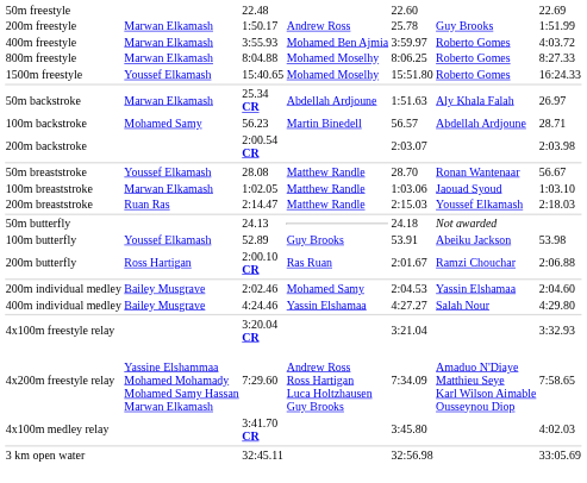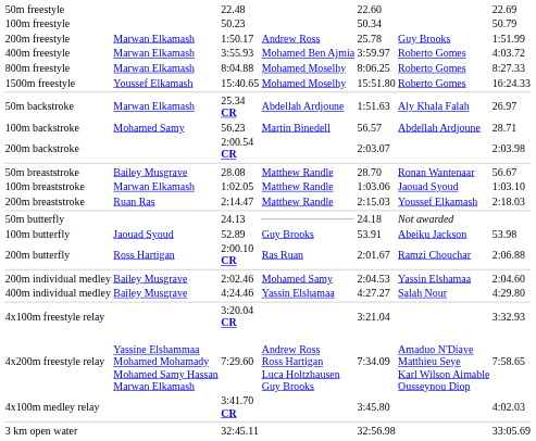 <table>
 <tr>
 <td>50m freestyle<br></td>
 <td></td>
 <td>22.48</td>
 <td></td>
 <td>22.60</td>
 <td></td>
 <td>22.69</td>
+</tr>
+<tr>
+<td>100m freestyle<br></td>
+<td></td>
+<td>50.23</td>
+<td></td>
+<td>50.34</td>
+<td></td>
+<td>50.79</td>
 </tr>
 <tr>
 <td>200m freestyle<br></td>
 <td><a href='#'>Marwan Elkamash</a><br></td>
 <td>1:50.17</td>
 <td><a href='#'>Andrew Ross</a><br></td>
 <td>25.78</td>
 <td><a href='#'>Guy Brooks</a><br></td>
 <td>1:51.99</td>
 </tr>
 <tr>
 <td>400m freestyle<br></td>
 <td><a href='#'>Marwan Elkamash</a><br></td>
 <td>3:55.93</td>
 <td><a href='#'>Mohamed Ben Ajmia</a><br></td>
 <td>3:59.97</td>
 <td><a href='#'>Roberto Gomes</a><br></td>
 <td>4:03.72</td>
 </tr>
 <tr>
 <td>800m freestyle<br></td>
 <td><a href='#'>Marwan Elkamash</a><br></td>
 <td>8:04.88</td>
 <td><a href='#'>Mohamed Moselhy</a><br></td>
 <td>8:06.25</td>
 <td><a href='#'>Roberto Gomes</a><br></td>
 <td>8:27.33</td>
 </tr>
 <tr>
 <td>1500m freestyle<br></td>
 <td><a href='#'>Youssef Elkamash</a><br></td>
 <td>15:40.65</td>
 <td><a href='#'>Mohamed Moselhy</a><br></td>
 <td>15:51.80</td>
 <td><a href='#'>Roberto Gomes</a><br></td>
 <td>16:24.33</td>
 </tr>
 <tr bgcolor=#DDDDDD>
 <td colspan=7></td>
 </tr>
 <tr>
 <td>50m backstroke<br></td>
 <td><a href='#'>Marwan Elkamash</a><br></td>
 <td>25.34<br><strong><a href='#'>CR</a></strong></td>
 <td><a href='#'>Abdellah Ardjoune</a><br></td>
 <td>1:51.63</td>
 <td><a href='#'>Aly Khala Falah</a><br></td>
 <td>26.97</td>
 </tr>
 <tr>
 <td>100m backstroke<br></td>
 <td><a href='#'>Mohamed Samy</a><br></td>
 <td>56.23</td>
 <td><a href='#'>Martin Binedell</a><br></td>
 <td>56.57</td>
 <td><a href='#'>Abdellah Ardjoune</a><br></td>
 <td>28.71</td>
 </tr>
 <tr>
 <td>200m backstroke<br></td>
 <td></td>
 <td>2:00.54<br><strong><a href='#'>CR</a></strong></td>
 <td></td>
 <td>2:03.07</td>
 <td></td>
 <td>2:03.98</td>
 </tr>
 <tr bgcolor=#DDDDDD>
 <td colspan=7></td>
 </tr>
 <tr>
 <td>50m breaststroke<br></td>
-<td><a href='#'>Youssef Elkamash</a><br></td>
+<td><a href='#'>Bailey Musgrave</a><br></td>
 <td>28.08</td>
 <td><a href='#'>Matthew Randle</a><br></td>
 <td>28.70</td>
 <td><a href='#'>Ronan Wantenaar</a><br></td>
 <td>56.67</td>
 </tr>
 <tr>
 <td>100m breaststroke<br></td>
 <td><a href='#'>Marwan Elkamash</a><br></td>
 <td>1:02.05</td>
 <td><a href='#'>Matthew Randle</a><br></td>
 <td>1:03.06</td>
 <td><a href='#'>Jaouad Syoud</a><br></td>
 <td>1:03.10</td>
 </tr>
 <tr>
 <td>200m breaststroke<br></td>
 <td><a href='#'>Ruan Ras</a><br></td>
 <td>2:14.47</td>
 <td><a href='#'>Matthew Randle</a><br></td>
 <td>2:15.03</td>
 <td><a href='#'>Youssef Elkamash</a><br></td>
 <td>2:18.03</td>
 </tr>
 <tr bgcolor=#DDDDDD>
 <td colspan=7></td>
 </tr>
 <tr>
 <td>50m butterfly<br></td>
 <td></td>
 <td>24.13</td>
 <td><hr></td>
 <td>24.18</td>
 <td colspan=2><em>Not awarded</em></td>
 </tr>
 <tr>
 <td>100m butterfly<br></td>
-<td><a href='#'>Youssef Elkamash</a><br></td>
+<td><a href='#'>Jaouad Syoud</a><br></td>
 <td>52.89</td>
 <td><a href='#'>Guy Brooks</a><br></td>
 <td>53.91</td>
 <td><a href='#'>Abeiku Jackson</a><br></td>
 <td>53.98</td>
 </tr>
 <tr>
 <td>200m butterfly<br></td>
 <td><a href='#'>Ross Hartigan</a><br></td>
 <td>2:00.10<br><strong><a href='#'>CR</a></strong></td>
 <td><a href='#'>Ras Ruan</a><br></td>
 <td>2:01.67</td>
 <td><a href='#'>Ramzi Chouchar</a><br></td>
 <td>2:06.88</td>
 </tr>
 <tr bgcolor=#DDDDDD>
 <td colspan=7></td>
 </tr>
 <tr>
 <td>200m individual medley<br></td>
 <td><a href='#'>Bailey Musgrave</a><br></td>
 <td>2:02.46</td>
 <td><a href='#'>Mohamed Samy</a><br></td>
 <td>2:04.53</td>
 <td><a href='#'>Yassin Elshamaa</a><br></td>
 <td>2:04.60</td>
 </tr>
 <tr>
 <td>400m individual medley<br></td>
 <td><a href='#'>Bailey Musgrave</a><br></td>
 <td>4:24.46</td>
 <td><a href='#'>Yassin Elshamaa</a><br></td>
 <td>4:27.27</td>
 <td><a href='#'>Salah Nour</a><br></td>
 <td>4:29.80</td>
 </tr>
 <tr bgcolor=#DDDDDD>
 <td colspan=7></td>
 </tr>
 <tr>
 <td>4x100m freestyle relay<br></td>
 <td></td>
 <td>3:20.04<br><strong><a href='#'>CR</a></strong></td>
 <td></td>
 <td>3:21.04</td>
 <td></td>
 <td>3:32.93</td>
 </tr>
 <tr>
 <td>4x200m freestyle relay<br></td>
 <td><br><a href='#'>Yassine Elshammaa</a><br><a href='#'>Mohamed Mohamady</a><br><a href='#'>Mohamed Samy Hassan</a><br><a href='#'>Marwan Elkamash</a></td>
 <td>7:29.60</td>
 <td><br><a href='#'>Andrew Ross</a><br><a href='#'>Ross Hartigan</a><br><a href='#'>Luca Holtzhausen</a><br><a href='#'>Guy Brooks</a></td>
 <td>7:34.09</td>
 <td><br><a href='#'>Amaduo N'Diaye</a><br><a href='#'>Matthieu Seye</a><br><a href='#'>Karl Wilson Aimable</a><br><a href='#'>Ousseynou Diop</a></td>
 <td>7:58.65</td>
 </tr>
 <tr>
 <td>4x100m medley relay<br></td>
 <td></td>
 <td>3:41.70<br><strong><a href='#'>CR</a></strong></td>
 <td></td>
 <td>3:45.80</td>
 <td></td>
 <td>4:02.03</td>
 </tr>
 <tr bgcolor=#DDDDDD>
 <td colspan=7></td>
 </tr>
 <tr>
 <td>3 km open water<br></td>
 <td></td>
 <td>32:45.11</td>
 <td></td>
 <td>32:56.98</td>
 <td></td>
 <td>33:05.69</td>
 </tr>
 </table>
